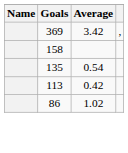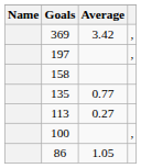 <table class="wikitable sortable plainrowheaders static-row-numbers" style="text-align:center">
 <tr>
 </tr>
 <tr>
 <th scope="col">Name</th>
 <th scope="col">Goals</th>
 <th scope="col">Average</th>
 <th scope="col"></th>
 </tr>
 <tr>
 <th scope="row"></th>
 <td>369</td>
 <td>3.42</td>
 <td>, </td>
 </tr>
 <tr>
 <th scope="row"></th>
+<td>197</td>
+<td></td>
+<td>, </td>
+</tr>
+<tr>
+<th scope="row"></th>
 <td>158</td>
 <td></td>
 <td></td>
 </tr>
 <tr>
 <th scope="row"></th>
 <td>135</td>
-<td>0.54</td>
+<td>0.77</td>
 <td></td>
 </tr>
 <tr>
 <th scope="row"></th>
 <td>113</td>
-<td>0.42</td>
+<td>0.27</td>
 <td></td>
 </tr>
 <tr>
 <th scope="row"></th>
+<td>100</td>
+<td></td>
+<td>, </td>
+</tr>
+<tr>
+<th scope="row"></th>
 <td>86</td>
-<td>1.02</td>
+<td>1.05</td>
 <td></td>
 </tr>
 </table>
